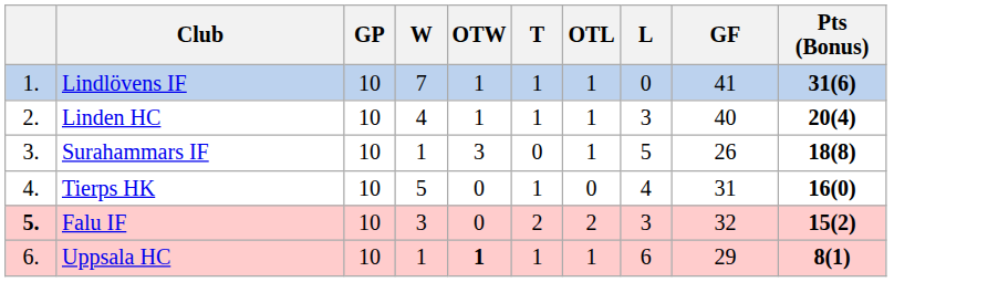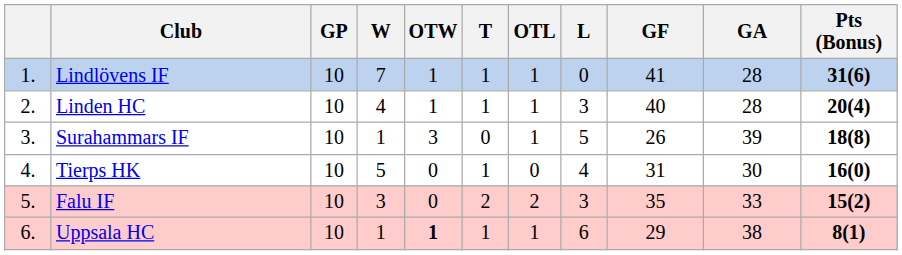 <table class="wikitable">
 <tr>
 <th width="30"></th>
 <th width="200">Club</th>
 <th width="30">GP</th>
 <th width="30">W</th>
 <th width="30">OTW</th>
 <th width="30">T</th>
 <th width="30">OTL</th>
 <th width="30">L</th>
 <th width="70">GF</th>
+<th width="70">GA</th>
 <th width="70">Pts (Bonus)</th>
 </tr>
 <tr bgcolor="#BCD2EE" align="center">
 <td>1.</td>
 <td align="left"><a href='#'>Lindlövens IF</a></td>
 <td>10</td>
 <td>7</td>
 <td>1</td>
 <td>1</td>
 <td>1</td>
 <td>0</td>
 <td>41</td>
+<td>28</td>
 <td><strong>31(6)</strong></td>
 </tr>
 <tr bgcolor="#FFFFFF" align="center">
 <td>2.</td>
 <td align="left"><a href='#'>Linden HC</a></td>
 <td>10</td>
 <td>4</td>
 <td>1</td>
 <td>1</td>
 <td>1</td>
 <td>3</td>
 <td>40</td>
+<td>28</td>
 <td><strong>20(4)</strong></td>
 </tr>
 <tr bgcolor="#FFFFFF" align="center">
 <td>3.</td>
 <td align="left"><a href='#'>Surahammars IF</a></td>
 <td>10</td>
 <td>1</td>
 <td>3</td>
 <td>0</td>
 <td>1</td>
 <td>5</td>
 <td>26</td>
+<td>39</td>
 <td><strong>18(8)</strong></td>
 </tr>
 <tr bgcolor="#FFFFFF" align="center">
 <td>4.</td>
 <td align="left"><a href='#'>Tierps HK</a></td>
 <td>10</td>
 <td>5</td>
 <td>0</td>
 <td>1</td>
 <td>0</td>
 <td>4</td>
 <td>31</td>
+<td>30</td>
 <td><strong>16(0)</strong></td>
 </tr>
 <tr bgcolor="#FFCCCC" align="center">
-<td><strong>5.</strong></td>
+<td>5.</td>
 <td align="left"><a href='#'>Falu IF</a></td>
 <td>10</td>
 <td>3</td>
 <td>0</td>
 <td>2</td>
 <td>2</td>
 <td>3</td>
-<td>32</td>
+<td>35</td>
+<td>33</td>
 <td><strong>15(2)</strong></td>
 </tr>
 <tr bgcolor="#FFCCCC" align="center">
 <td>6.</td>
 <td align="left"><a href='#'>Uppsala HC</a></td>
 <td>10</td>
 <td>1</td>
 <td><strong>1</strong></td>
 <td>1</td>
 <td>1</td>
 <td>6</td>
 <td>29</td>
+<td>38</td>
 <td><strong>8(1)</strong></td>
 </tr>
 </table>
